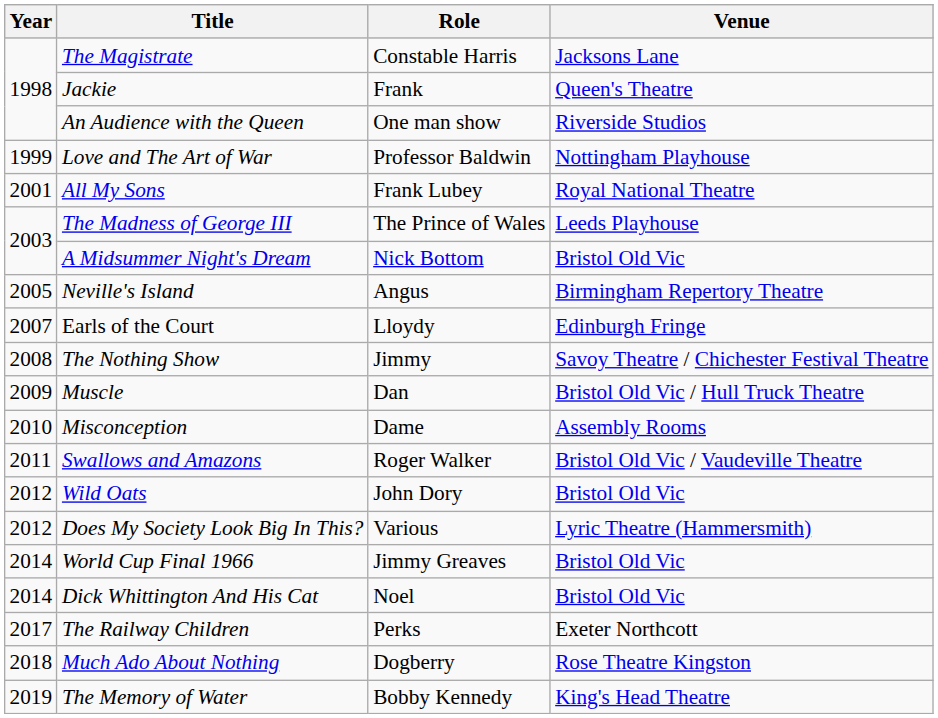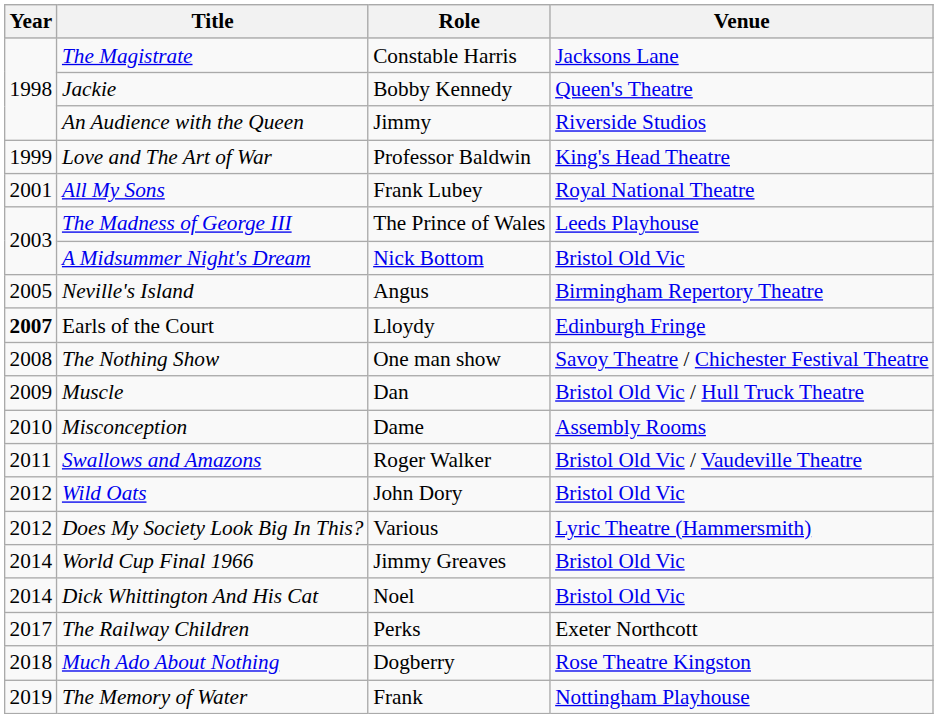 <table class="wikitable">
 <tr style="background:#CCC; text-align:center;">
 <th>Year</th>
 <th>Title</th>
 <th>Role</th>
 <th>Venue</th>
 </tr>
 <tr>
 <td rowspan= 3>1998</td>
 <td><em><a href='#'>The Magistrate</a></em></td>
 <td>Constable Harris</td>
 <td><a href='#'>Jacksons Lane</a></td>
 </tr>
 <tr>
 <td><em>Jackie</em></td>
-<td>Frank</td>
+<td>Bobby Kennedy</td>
 <td><a href='#'>Queen's Theatre</a></td>
 </tr>
 <tr>
 <td><em>An Audience with the Queen</em></td>
-<td>One man show</td>
+<td>Jimmy</td>
 <td><a href='#'>Riverside Studios</a></td>
 </tr>
 <tr>
 <td>1999</td>
 <td><em>Love and The Art of War</em></td>
 <td>Professor Baldwin</td>
-<td><a href='#'>Nottingham Playhouse</a></td>
+<td><a href='#'>King's Head Theatre</a></td>
 </tr>
 <tr>
 <td>2001</td>
 <td><em><a href='#'>All My Sons</a></em></td>
 <td>Frank Lubey</td>
 <td><a href='#'>Royal National Theatre</a></td>
 </tr>
 <tr>
 <td rowspan= 2>2003</td>
 <td><em><a href='#'>The Madness of George III</a></em></td>
 <td>The Prince of Wales</td>
 <td><a href='#'>Leeds Playhouse</a></td>
 </tr>
 <tr>
 <td><em><a href='#'>A Midsummer Night's Dream</a></em></td>
 <td><a href='#'>Nick Bottom</a></td>
 <td><a href='#'>Bristol Old Vic</a></td>
 </tr>
 <tr>
 <td>2005</td>
 <td><em>Neville's Island</em></td>
 <td>Angus</td>
 <td><a href='#'>Birmingham Repertory Theatre</a></td>
 </tr>
 <tr>
-<td>2007</td>
+<td><strong>2007</strong></td>
 <td>Earls of the Court</td>
 <td>Lloydy</td>
 <td><a href='#'>Edinburgh Fringe</a></td>
 </tr>
 <tr>
 <td>2008</td>
 <td><em>The Nothing Show</em></td>
-<td>Jimmy</td>
+<td>One man show</td>
 <td><a href='#'>Savoy Theatre</a> / <a href='#'>Chichester Festival Theatre</a></td>
 </tr>
 <tr>
 <td>2009</td>
 <td><em>Muscle</em></td>
 <td>Dan</td>
 <td><a href='#'>Bristol Old Vic</a> / <a href='#'>Hull Truck Theatre</a></td>
 </tr>
 <tr>
 <td>2010</td>
 <td><em>Misconception</em></td>
 <td>Dame</td>
 <td><a href='#'>Assembly Rooms</a></td>
 </tr>
 <tr>
 <td>2011</td>
 <td><em><a href='#'>Swallows and Amazons</a></em></td>
 <td>Roger Walker</td>
 <td><a href='#'>Bristol Old Vic</a> / <a href='#'>Vaudeville Theatre</a></td>
 </tr>
 <tr>
 <td>2012</td>
 <td><em><a href='#'>Wild Oats</a></em></td>
 <td>John Dory</td>
 <td><a href='#'>Bristol Old Vic</a></td>
 </tr>
 <tr>
 <td>2012</td>
 <td><em>Does My Society Look Big In This?</em></td>
 <td>Various</td>
 <td><a href='#'>Lyric Theatre (Hammersmith)</a></td>
 </tr>
 <tr>
 <td>2014</td>
 <td><em>World Cup Final 1966</em></td>
 <td>Jimmy Greaves</td>
 <td><a href='#'>Bristol Old Vic</a></td>
 </tr>
 <tr>
 <td>2014</td>
 <td><em>Dick Whittington And His Cat</em></td>
 <td>Noel</td>
 <td><a href='#'>Bristol Old Vic</a></td>
 </tr>
 <tr>
 <td>2017</td>
 <td><em>The Railway Children</em></td>
 <td>Perks</td>
 <td>Exeter Northcott</td>
 </tr>
 <tr>
 <td>2018</td>
 <td><em><a href='#'>Much Ado About Nothing</a></em></td>
 <td>Dogberry</td>
 <td><a href='#'>Rose Theatre Kingston</a></td>
 </tr>
 <tr>
 <td>2019</td>
 <td><em>The Memory of Water</em></td>
-<td>Bobby Kennedy</td>
-<td><a href='#'>King's Head Theatre</a></td>
+<td>Frank</td>
+<td><a href='#'>Nottingham Playhouse</a></td>
 </tr>
 </table>
